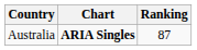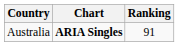 <table class="wikitable">
 <tr>
 <th>Country</th>
 <th>Chart</th>
 <th>Ranking</th>
 </tr>
 <tr>
 <td>Australia</td>
 <td><strong>ARIA Singles</strong></td>
-<td align=center>87</td>
+<td align=center>91</td>
 </tr>
 </table>
